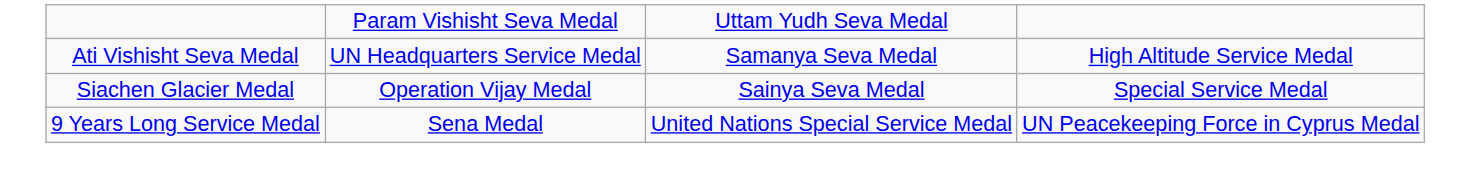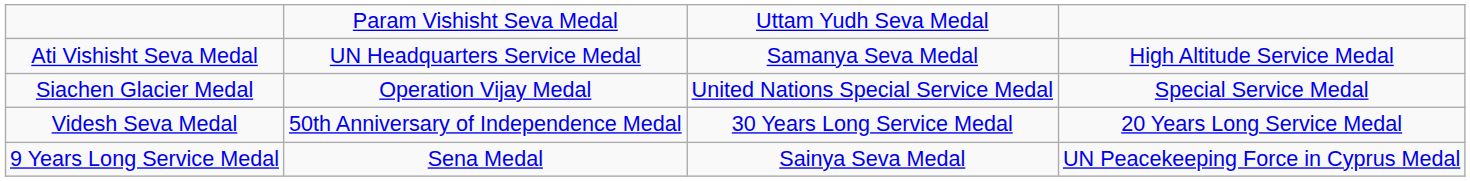 <table class="wikitable" style="margin:1em auto; text-align:center;">
 <tr>
 <td></td>
 <td><a href='#'>Param Vishisht Seva Medal</a></td>
 <td><a href='#'>Uttam Yudh Seva Medal</a></td>
 <td></td>
 </tr>
 <tr>
 <td><a href='#'>Ati Vishisht Seva Medal</a></td>
 <td><a href='#'>UN Headquarters Service Medal</a></td>
 <td><a href='#'>Samanya Seva Medal</a></td>
 <td><a href='#'>High Altitude Service Medal</a></td>
 </tr>
 <tr>
 <td><a href='#'>Siachen Glacier Medal</a></td>
 <td><a href='#'>Operation Vijay Medal</a></td>
-<td><a href='#'>Sainya Seva Medal</a></td>
+<td><a href='#'>United Nations Special Service Medal</a></td>
 <td><a href='#'>Special Service Medal</a></td>
+</tr>
+<tr>
+<td><a href='#'>Videsh Seva Medal</a></td>
+<td><a href='#'>50th Anniversary of Independence Medal</a></td>
+<td><a href='#'>30 Years Long Service Medal</a></td>
+<td><a href='#'>20 Years Long Service Medal</a></td>
 </tr>
 <tr>
 <td><a href='#'>9 Years Long Service Medal</a></td>
 <td><a href='#'>Sena Medal</a></td>
-<td><a href='#'>United Nations Special Service Medal</a></td>
+<td><a href='#'>Sainya Seva Medal</a></td>
 <td><a href='#'>UN Peacekeeping Force in Cyprus Medal</a></td>
 </tr>
 </table>
